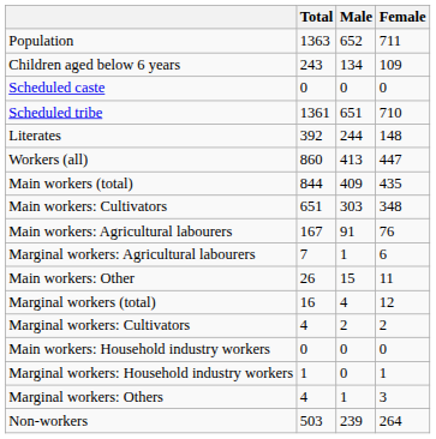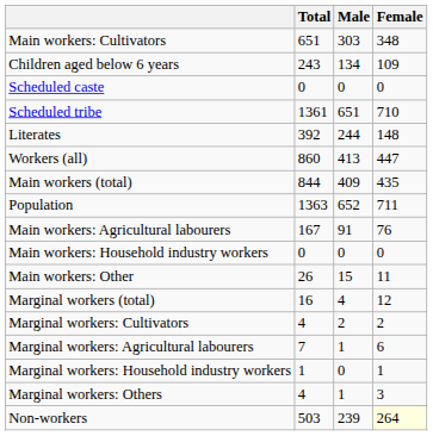 <table class="wikitable sortable">
 <tr>
 <th></th>
 <th>Total</th>
 <th>Male</th>
 <th>Female</th>
 </tr>
 <tr>
-<td>Population</td>
-<td>1363</td>
-<td>652</td>
-<td>711</td>
+<td>Main workers: Cultivators</td>
+<td>651</td>
+<td>303</td>
+<td>348</td>
 </tr>
 <tr>
 <td>Children aged below 6 years</td>
 <td>243</td>
 <td>134</td>
 <td>109</td>
 </tr>
 <tr>
 <td><a href='#'>Scheduled caste</a></td>
 <td>0</td>
 <td>0</td>
 <td>0</td>
 </tr>
 <tr>
 <td><a href='#'>Scheduled tribe</a></td>
 <td>1361</td>
 <td>651</td>
 <td>710</td>
 </tr>
 <tr>
 <td>Literates</td>
 <td>392</td>
 <td>244</td>
 <td>148</td>
 </tr>
 <tr>
 <td>Workers (all)</td>
 <td>860</td>
 <td>413</td>
 <td>447</td>
 </tr>
 <tr>
 <td>Main workers (total)</td>
 <td>844</td>
 <td>409</td>
 <td>435</td>
 </tr>
 <tr>
-<td>Main workers: Cultivators</td>
-<td>651</td>
-<td>303</td>
-<td>348</td>
+<td>Population</td>
+<td>1363</td>
+<td>652</td>
+<td>711</td>
 </tr>
 <tr>
 <td>Main workers: Agricultural labourers</td>
 <td>167</td>
 <td>91</td>
 <td>76</td>
 </tr>
 <tr>
-<td>Marginal workers: Agricultural labourers</td>
-<td>7</td>
-<td>1</td>
-<td>6</td>
+<td>Main workers: Household industry workers</td>
+<td>0</td>
+<td>0</td>
+<td>0</td>
 </tr>
 <tr>
 <td>Main workers: Other</td>
 <td>26</td>
 <td>15</td>
 <td>11</td>
 </tr>
 <tr>
 <td>Marginal workers (total)</td>
 <td>16</td>
 <td>4</td>
 <td>12</td>
 </tr>
 <tr>
 <td>Marginal workers: Cultivators</td>
 <td>4</td>
 <td>2</td>
 <td>2</td>
 </tr>
 <tr>
-<td>Main workers: Household industry workers</td>
-<td>0</td>
-<td>0</td>
-<td>0</td>
+<td>Marginal workers: Agricultural labourers</td>
+<td>7</td>
+<td>1</td>
+<td>6</td>
 </tr>
 <tr>
 <td>Marginal workers: Household industry workers</td>
 <td>1</td>
 <td>0</td>
 <td>1</td>
 </tr>
 <tr>
 <td>Marginal workers: Others</td>
 <td>4</td>
 <td>1</td>
 <td>3</td>
 </tr>
 <tr>
 <td>Non-workers</td>
 <td>503</td>
 <td>239</td>
-<td>264</td>
+<td style="background: lightyellow;">264</td>
 </tr>
 </table>
